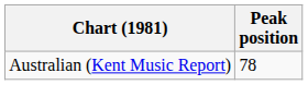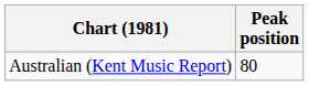 <table class="wikitable sortable plainrowheaders">
 <tr>
 <th scope="col">Chart (1981)</th>
 <th scope="col">Peak<br>position</th>
 </tr>
 <tr>
 <td>Australian (<a href='#'>Kent Music Report</a>)</td>
-<td>78</td>
+<td>80</td>
 </tr>
 </table>
